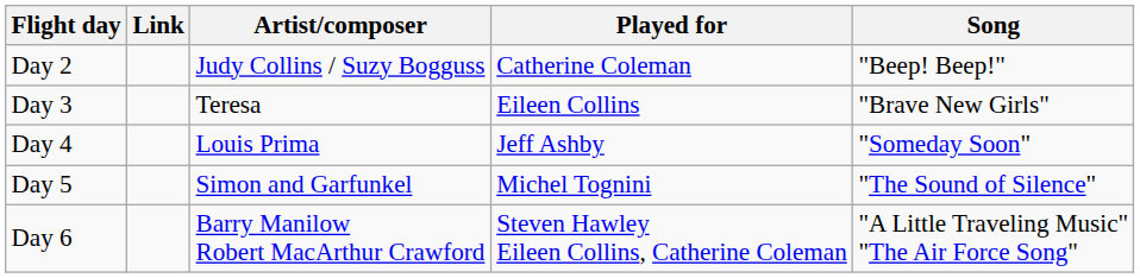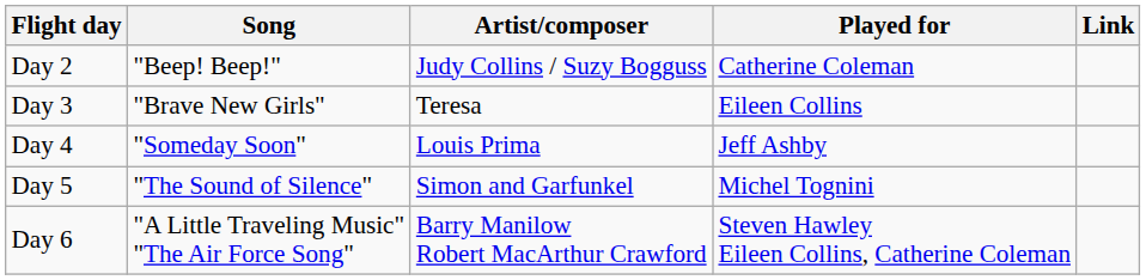 <table class="wikitable">
 <tr>
 <th>Flight day</th>
-<th>Link</th>
+<th>Song</th>
 <th>Artist/composer</th>
 <th>Played for</th>
-<th>Song</th>
+<th>Link</th>
 </tr>
 <tr>
 <td>Day 2</td>
-<td></td>
+<td>"Beep! Beep!"</td>
 <td><a href='#'>Judy Collins</a> / <a href='#'>Suzy Bogguss</a></td>
 <td><a href='#'>Catherine Coleman</a></td>
-<td>"Beep! Beep!"</td>
+<td></td>
 </tr>
 <tr>
 <td>Day 3</td>
-<td></td>
+<td>"Brave New Girls"</td>
 <td>Teresa</td>
 <td><a href='#'>Eileen Collins</a></td>
-<td>"Brave New Girls"</td>
+<td></td>
 </tr>
 <tr>
 <td>Day 4</td>
-<td></td>
+<td>"<a href='#'>Someday Soon</a>"</td>
 <td><a href='#'>Louis Prima</a></td>
 <td><a href='#'>Jeff Ashby</a></td>
-<td>"<a href='#'>Someday Soon</a>"</td>
+<td></td>
 </tr>
 <tr>
 <td>Day 5</td>
-<td></td>
+<td>"<a href='#'>The Sound of Silence</a>"</td>
 <td><a href='#'>Simon and Garfunkel</a></td>
 <td><a href='#'>Michel Tognini</a></td>
-<td>"<a href='#'>The Sound of Silence</a>"</td>
+<td></td>
 </tr>
 <tr>
 <td>Day 6</td>
-<td></td>
+<td>"A Little Traveling Music" <br> "<a href='#'>The Air Force Song</a>"</td>
 <td><a href='#'>Barry Manilow</a> <br> <a href='#'>Robert MacArthur Crawford</a></td>
 <td><a href='#'>Steven Hawley</a> <br> <a href='#'>Eileen Collins</a>, <a href='#'>Catherine Coleman</a></td>
-<td>"A Little Traveling Music" <br> "<a href='#'>The Air Force Song</a>"</td>
+<td></td>
 </tr>
 </table>
